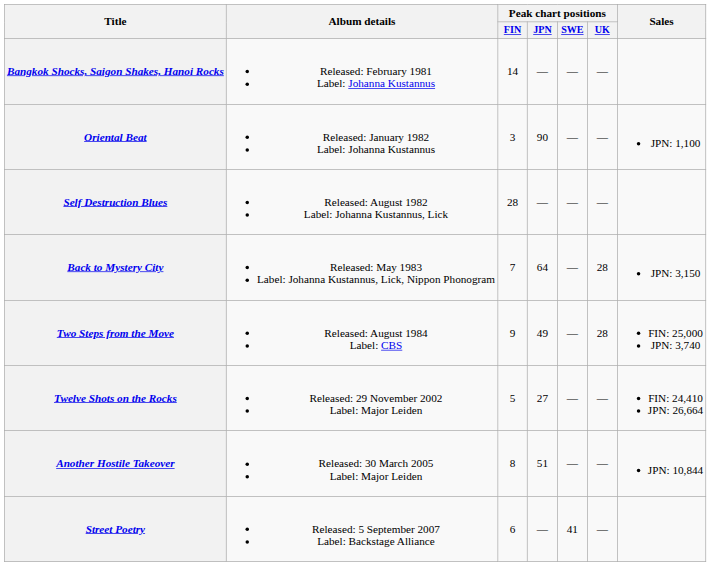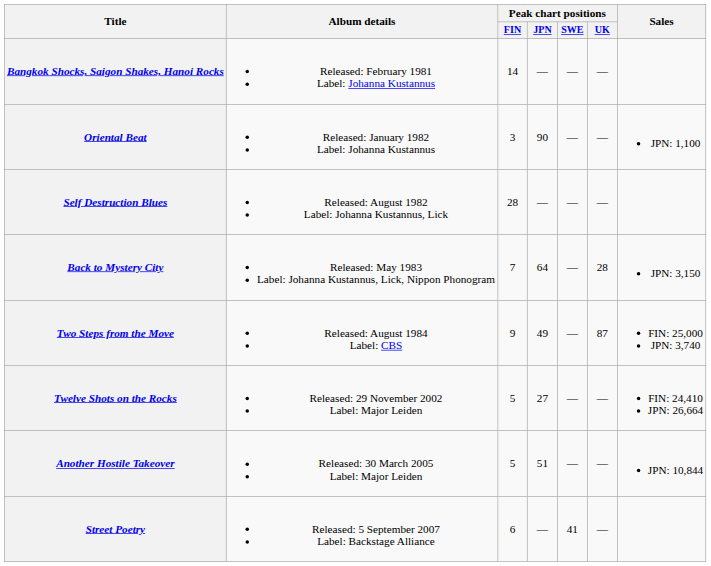 <table class="wikitable plainrowheaders" style="text-align:center;">
 <tr>
 <th rowspan="2">Title</th>
 <th rowspan="2">Album details</th>
 <th colspan="4">Peak chart positions</th>
 <th rowspan="2">Sales</th>
 </tr>
 <tr>
 <th scope="col" style="width:2.5em;font-size:90%;"><a href='#'>FIN</a><br></th>
 <th scope="col" style="width:2.5em;font-size:90%;"><a href='#'>JPN</a><br></th>
 <th scope="col" style="width:2.5em;font-size:90%;"><a href='#'>SWE</a><br></th>
 <th scope="col" style="width:2.5em;font-size:90%;"><a href='#'>UK</a><br></th>
 </tr>
 <tr>
 <th scope="row"><em><a href='#'>Bangkok Shocks, Saigon Shakes, Hanoi Rocks</a></em></th>
 <td><br><ul><li>Released: February 1981</li><li>Label: <a href='#'>Johanna Kustannus</a></li></ul></td>
 <td>14</td>
 <td>—</td>
 <td>—</td>
 <td>—</td>
 <td></td>
 </tr>
 <tr>
 <th scope="row"><em><a href='#'>Oriental Beat</a></em></th>
 <td><br><ul><li>Released: January 1982</li><li>Label: Johanna Kustannus</li></ul></td>
 <td>3</td>
 <td>90</td>
 <td>—</td>
 <td>—</td>
 <td><br><ul><li>JPN: 1,100</li></ul></td>
 </tr>
 <tr>
 <th scope="row"><em><a href='#'>Self Destruction Blues</a></em></th>
 <td><br><ul><li>Released: August 1982</li><li>Label: Johanna Kustannus, Lick</li></ul></td>
 <td>28</td>
 <td>—</td>
 <td>—</td>
 <td>—</td>
 <td></td>
 </tr>
 <tr>
 <th scope="row"><em><a href='#'>Back to Mystery City</a></em></th>
 <td><br><ul><li>Released: May 1983</li><li>Label: Johanna Kustannus, Lick, Nippon Phonogram</li></ul></td>
 <td>7</td>
 <td>64</td>
 <td>—</td>
 <td>28</td>
 <td><br><ul><li>JPN: 3,150</li></ul></td>
 </tr>
 <tr>
 <th scope="row"><em><a href='#'>Two Steps from the Move</a></em></th>
 <td><br><ul><li>Released: August 1984</li><li>Label: <a href='#'>CBS</a></li></ul></td>
 <td>9</td>
 <td>49</td>
 <td>—</td>
-<td>28</td>
+<td>87</td>
 <td><br><ul><li>FIN: 25,000</li><li>JPN: 3,740</li></ul></td>
 </tr>
 <tr>
 <th scope="row"><em><a href='#'>Twelve Shots on the Rocks</a></em></th>
 <td><br><ul><li>Released: 29 November 2002</li><li>Label: Major Leiden</li></ul></td>
 <td>5</td>
 <td>27</td>
 <td>—</td>
 <td>—</td>
 <td><br><ul><li>FIN: 24,410</li><li>JPN: 26,664</li></ul></td>
 </tr>
 <tr>
 <th scope="row"><em><a href='#'>Another Hostile Takeover</a></em></th>
 <td><br><ul><li>Released: 30 March 2005</li><li>Label: Major Leiden</li></ul></td>
-<td>8</td>
+<td>5</td>
 <td>51</td>
 <td>—</td>
 <td>—</td>
 <td><br><ul><li>JPN: 10,844</li></ul></td>
 </tr>
 <tr>
 <th scope="row"><em><a href='#'>Street Poetry</a></em></th>
 <td><br><ul><li>Released: 5 September 2007</li><li>Label: Backstage Alliance</li></ul></td>
 <td>6</td>
 <td>—</td>
 <td>41</td>
 <td>—</td>
 <td></td>
 </tr>
 </table>
